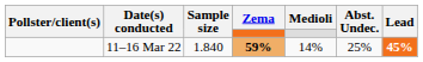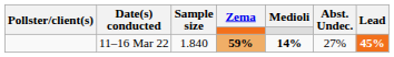 <table class="wikitable sortable" style="text-align:center;font-size:90%;line-height:14px;">
 <tr>
 <th rowspan="2">Pollster/client(s)</th>
 <th rowspan="2">Date(s)<br>conducted</th>
 <th rowspan="2" data-sort-type="number">Sample<br>size</th>
 <th class="unsortable" style="width:50px;"><a href='#'>Zema</a><br></th>
 <th class="unsortable" style="width:50px;">Medioli<br></th>
 <th rowspan="2" class="unsortable">Abst.<br>Undec.</th>
 <th rowspan="2" data-sort-type="number">Lead</th>
 </tr>
 <tr>
 <th class="sortable" data-sort-type="number" style="background:#f3701b;"></th>
 <th class="sortable" data-sort-type="number" style="background:#DDDDDD;"></th>
 </tr>
 <tr>
 <td></td>
 <td>11–16 Mar 22</td>
 <td>1.840</td>
 <td style="background-color:#f0ae67;"><strong>59%</strong></td>
-<td>14%</td>
-<td>25%</td>
+<td><strong>14%</strong></td>
+<td>27%</td>
 <td style="background-color:#f3701b;color:#FFFFFF;"><strong>45%</strong></td>
 </tr>
 </table>
